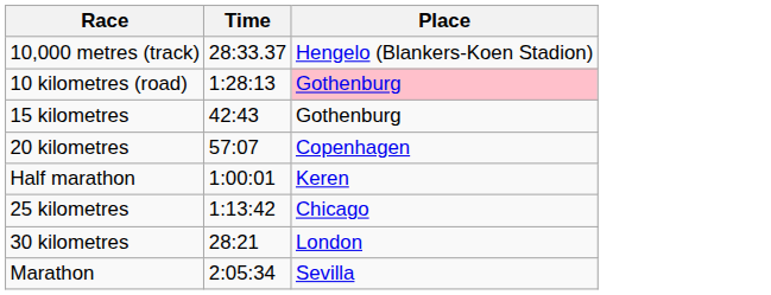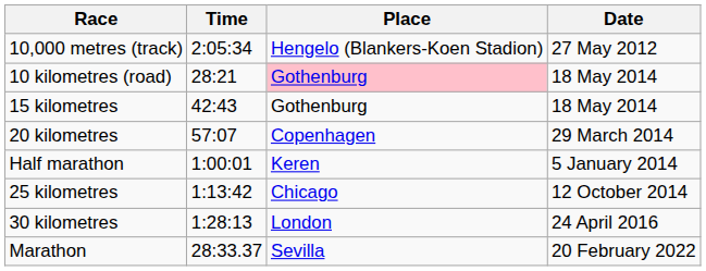 <table class="wikitable">
 <tr>
 <th>Race</th>
 <th>Time</th>
 <th>Place</th>
+<th>Date</th>
 </tr>
 <tr>
 <td>10,000 metres (track)</td>
-<td>28:33.37</td>
+<td>2:05:34</td>
 <td><a href='#'>Hengelo</a> (Blankers-Koen Stadion)</td>
+<td>27 May 2012</td>
 </tr>
 <tr>
 <td>10 kilometres (road)</td>
-<td>1:28:13</td>
+<td>28:21</td>
 <td style="background: pink;"><a href='#'>Gothenburg</a></td>
+<td>18 May 2014</td>
 </tr>
 <tr>
 <td>15 kilometres</td>
 <td>42:43</td>
 <td>Gothenburg</td>
+<td>18 May 2014</td>
 </tr>
 <tr>
 <td>20 kilometres</td>
 <td>57:07</td>
 <td><a href='#'>Copenhagen</a></td>
+<td>29 March 2014</td>
 </tr>
 <tr>
 <td>Half marathon</td>
 <td>1:00:01</td>
 <td><a href='#'>Keren</a></td>
+<td>5 January 2014</td>
 </tr>
 <tr>
 <td>25 kilometres</td>
 <td>1:13:42</td>
 <td><a href='#'>Chicago</a></td>
+<td>12 October 2014</td>
 </tr>
 <tr>
 <td>30 kilometres</td>
-<td>28:21</td>
+<td>1:28:13</td>
 <td><a href='#'>London</a></td>
+<td>24 April 2016</td>
 </tr>
 <tr>
 <td>Marathon</td>
-<td>2:05:34</td>
+<td>28:33.37</td>
 <td><a href='#'>Sevilla</a></td>
+<td>20 February 2022</td>
 </tr>
 </table>
